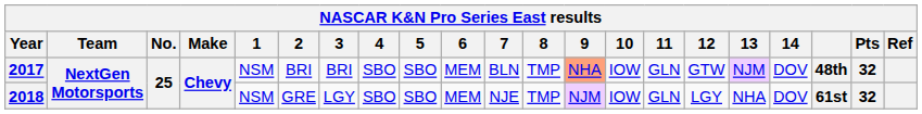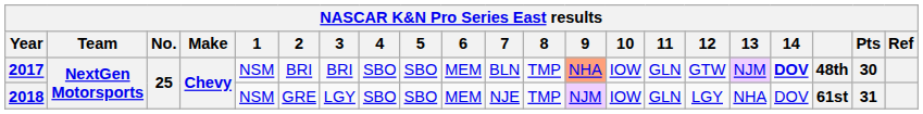 <table class="wikitable" style="text-align:center; font-size:75%">
 <tr>
 <th colspan=21><a href='#'>NASCAR K&N Pro Series East</a> results</th>
 </tr>
 <tr>
 <th>Year</th>
 <th>Team</th>
 <th>No.</th>
 <th>Make</th>
 <th>1</th>
 <th>2</th>
 <th>3</th>
 <th>4</th>
 <th>5</th>
 <th>6</th>
 <th>7</th>
 <th>8</th>
 <th>9</th>
 <th>10</th>
 <th>11</th>
 <th>12</th>
 <th>13</th>
 <th>14</th>
 <th></th>
 <th>Pts</th>
 <th>Ref</th>
 </tr>
 <tr>
 <th><a href='#'>2017</a></th>
 <th rowspan=2><a href='#'>NextGen Motorsports</a></th>
 <th rowspan=2>25</th>
 <th rowspan=2><a href='#'>Chevy</a></th>
 <td><a href='#'>NSM</a></td>
 <td><a href='#'>BRI</a></td>
 <td><a href='#'>BRI</a></td>
 <td><a href='#'>SBO</a></td>
 <td><a href='#'>SBO</a></td>
 <td><a href='#'>MEM</a></td>
 <td><a href='#'>BLN</a></td>
 <td><a href='#'>TMP</a></td>
 <td style="background: lightsalmon;"><a href='#'>NHA</a></td>
 <td><a href='#'>IOW</a></td>
 <td><a href='#'>GLN</a></td>
 <td><a href='#'>GTW</a></td>
 <td style="background:#EFCFFF;"><a href='#'>NJM</a><br></td>
-<td><a href='#'>DOV</a></td>
+<td><strong><a href='#'>DOV</a></strong></td>
 <th>48th</th>
-<th>32</th>
+<th>30</th>
 <th></th>
 </tr>
 <tr>
 <th><a href='#'>2018</a></th>
 <td><a href='#'>NSM</a></td>
 <td><a href='#'>GRE</a></td>
 <td><a href='#'>LGY</a></td>
 <td><a href='#'>SBO</a></td>
 <td><a href='#'>SBO</a></td>
 <td><a href='#'>MEM</a></td>
 <td><a href='#'>NJE</a></td>
 <td><a href='#'>TMP</a></td>
 <td style="background:#EFCFFF;"><a href='#'>NJM</a><br></td>
 <td><a href='#'>IOW</a></td>
 <td><a href='#'>GLN</a></td>
 <td><a href='#'>LGY</a></td>
 <td><a href='#'>NHA</a></td>
 <td><a href='#'>DOV</a></td>
 <th>61st</th>
-<th>32</th>
+<th>31</th>
 <th></th>
 </tr>
 </table>
